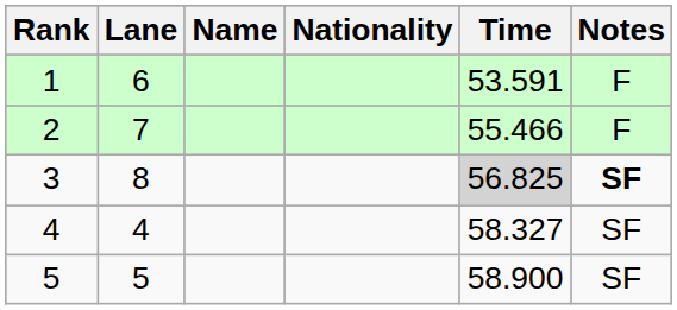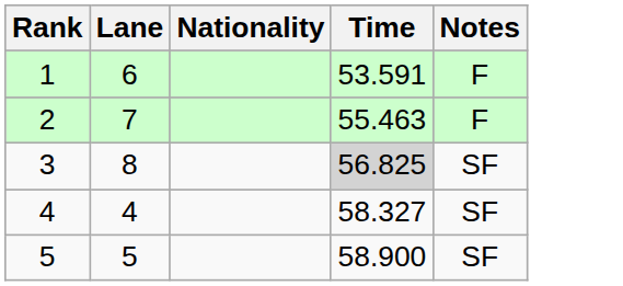 <table class="wikitable sortable" style="text-align:center">
 <tr>
 <th>Rank</th>
 <th>Lane</th>
-<th>Name</th>
 <th>Nationality</th>
 <th>Time</th>
 <th>Notes</th>
 </tr>
 <tr bgcolor=ccffcc>
 <td>1</td>
 <td>6</td>
 <td align=left></td>
-<td align=left></td>
 <td>53.591</td>
 <td>F</td>
 </tr>
 <tr bgcolor=ccffcc>
 <td>2</td>
 <td>7</td>
 <td align=left></td>
-<td align=left></td>
-<td>55.466</td>
+<td>55.463</td>
 <td>F</td>
 </tr>
 <tr>
 <td>3</td>
 <td>8</td>
 <td align=left></td>
-<td align=left></td>
 <td style="background: lightgrey;">56.825</td>
-<td><strong>SF</strong></td>
+<td>SF</td>
 </tr>
 <tr>
 <td>4</td>
 <td>4</td>
-<td align=left></td>
 <td align=left></td>
 <td>58.327</td>
 <td>SF</td>
 </tr>
 <tr>
 <td>5</td>
 <td>5</td>
 <td align=left></td>
-<td align=left></td>
 <td>58.900</td>
 <td>SF</td>
 </tr>
 </table>
